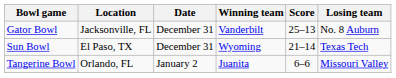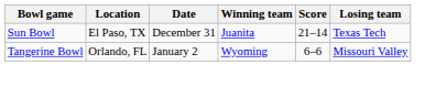 <table class="wikitable">
 <tr>
 <th>Bowl game</th>
 <th>Location</th>
 <th>Date</th>
 <th>Winning team</th>
 <th>Score</th>
 <th>Losing team</th>
 </tr>
 <tr>
-<td><a href='#'>Gator Bowl</a></td>
-<td>Jacksonville, FL</td>
-<td>December 31</td>
-<td><a href='#'>Vanderbilt</a></td>
-<td align=center>25–13</td>
-<td>No. 8 <a href='#'>Auburn</a></td>
-</tr>
-<tr>
 <td><a href='#'>Sun Bowl</a></td>
 <td>El Paso, TX</td>
 <td>December 31</td>
-<td><a href='#'>Wyoming</a></td>
+<td><a href='#'>Juanita</a></td>
 <td align=center>21–14</td>
 <td><a href='#'>Texas Tech</a></td>
 </tr>
 <tr>
 <td><a href='#'>Tangerine Bowl</a></td>
 <td>Orlando, FL</td>
 <td>January 2</td>
-<td><a href='#'>Juanita</a></td>
+<td><a href='#'>Wyoming</a></td>
 <td align=center>6–6</td>
 <td><a href='#'>Missouri Valley</a></td>
 </tr>
 </table>
